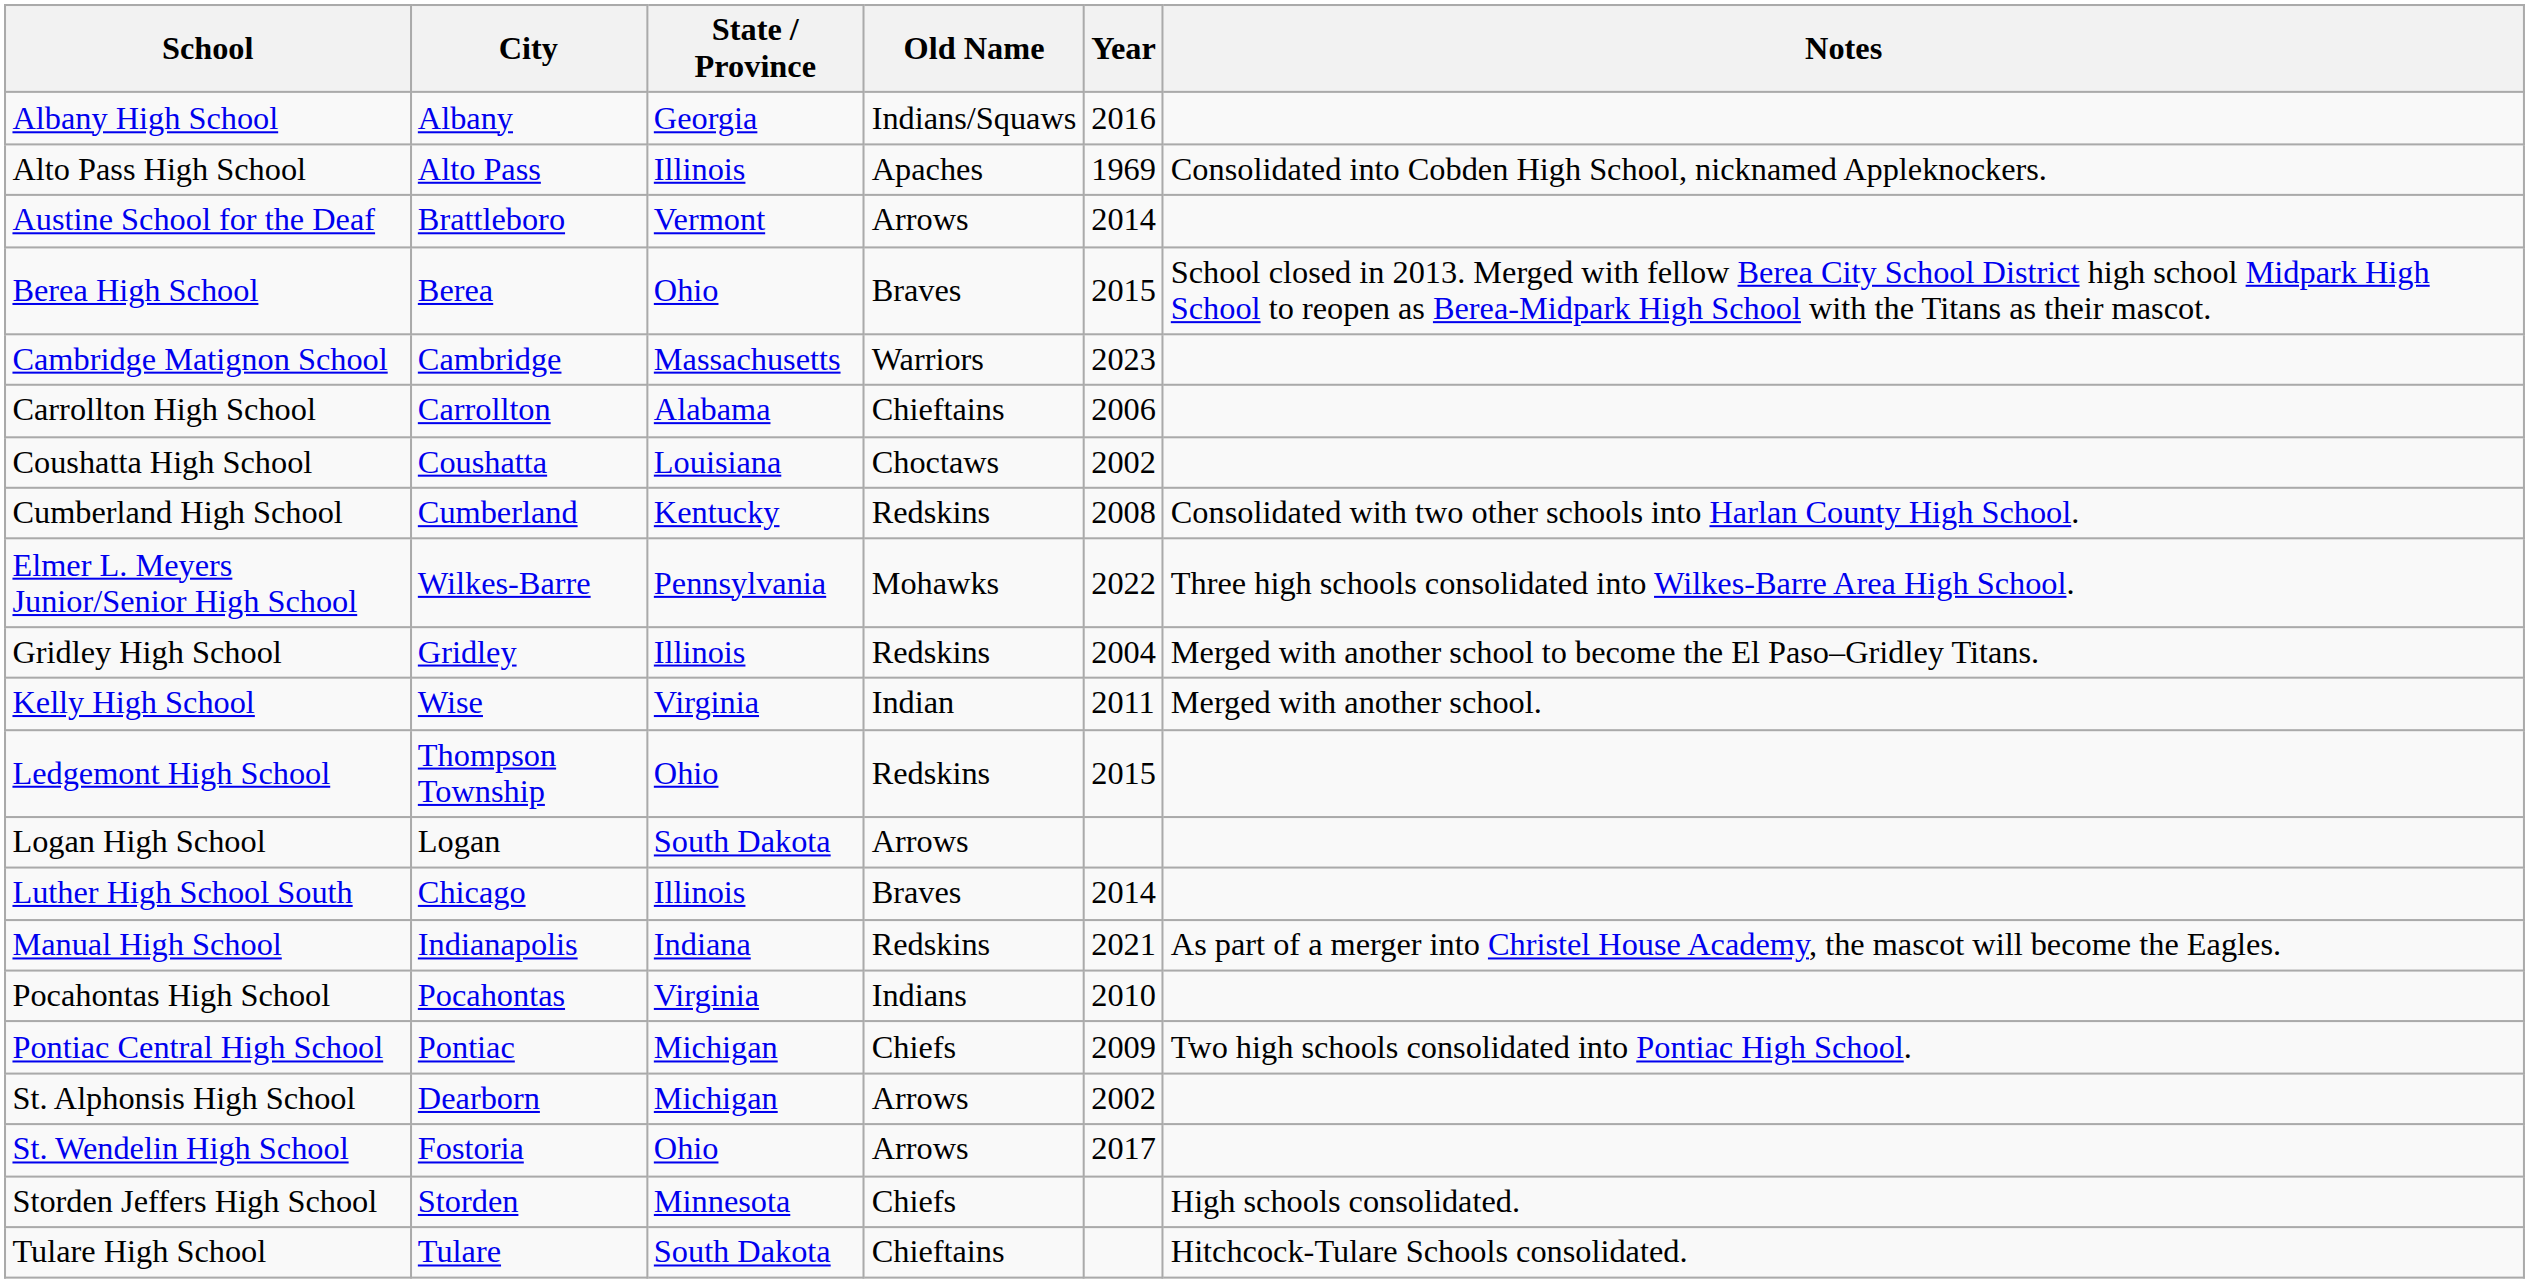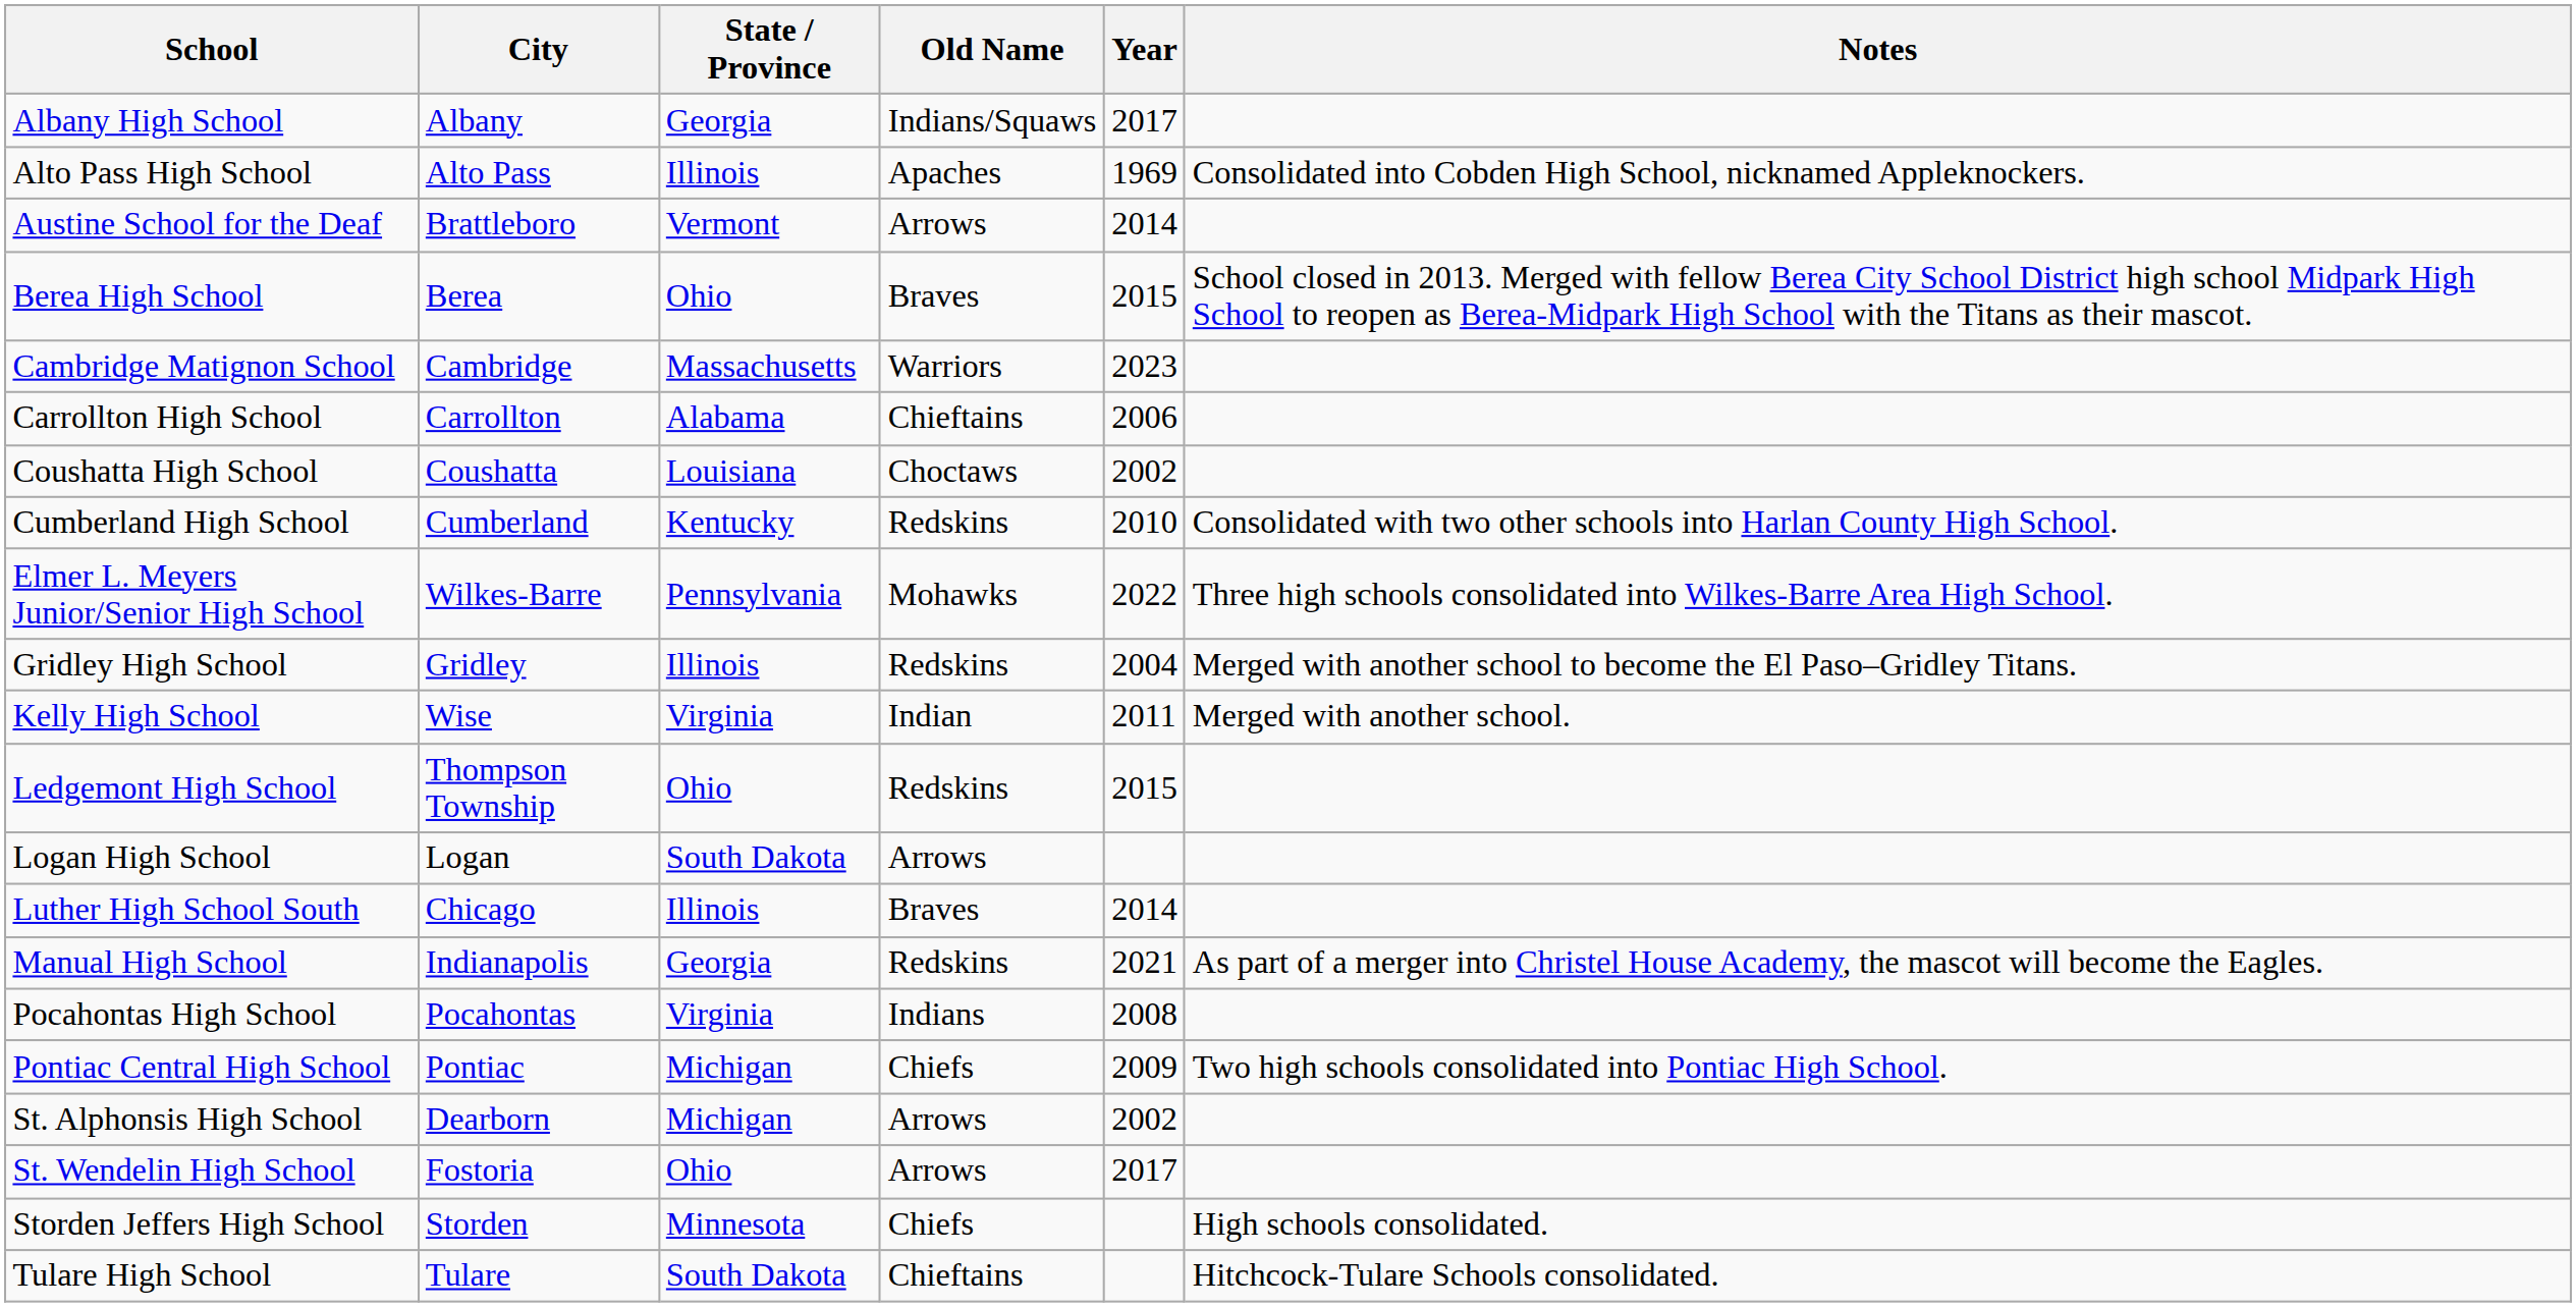 <table class="wikitable sortable" id="closed">
 <tr>
 <th>School</th>
 <th>City</th>
 <th>State / Province</th>
 <th>Old Name</th>
 <th>Year</th>
 <th>Notes</th>
 </tr>
 <tr>
 <td><a href='#'>Albany High School</a></td>
 <td><a href='#'>Albany</a></td>
 <td><a href='#'>Georgia</a></td>
 <td>Indians/Squaws</td>
-<td>2016</td>
+<td>2017</td>
 <td></td>
 </tr>
 <tr>
 <td>Alto Pass High School</td>
 <td><a href='#'>Alto Pass</a></td>
 <td><a href='#'>Illinois</a></td>
 <td>Apaches</td>
 <td>1969</td>
 <td>Consolidated into Cobden High School, nicknamed Appleknockers.</td>
 </tr>
 <tr>
 <td><a href='#'>Austine School for the Deaf</a></td>
 <td><a href='#'>Brattleboro</a></td>
 <td><a href='#'>Vermont</a></td>
 <td>Arrows</td>
 <td>2014</td>
 <td></td>
 </tr>
 <tr>
 <td><a href='#'>Berea High School</a></td>
 <td><a href='#'>Berea</a></td>
 <td><a href='#'>Ohio</a></td>
 <td>Braves</td>
 <td>2015</td>
 <td>School closed in 2013. Merged with fellow <a href='#'>Berea City School District</a> high school <a href='#'>Midpark High School</a> to reopen as <a href='#'>Berea-Midpark High School</a> with the Titans as their mascot.</td>
 </tr>
 <tr>
 <td><a href='#'>Cambridge Matignon School</a></td>
 <td><a href='#'>Cambridge</a></td>
 <td><a href='#'>Massachusetts</a></td>
 <td>Warriors</td>
 <td>2023</td>
 <td></td>
 </tr>
 <tr>
 <td>Carrollton High School</td>
 <td><a href='#'>Carrollton</a></td>
 <td><a href='#'>Alabama</a></td>
 <td>Chieftains</td>
 <td>2006</td>
 <td></td>
 </tr>
 <tr>
 <td>Coushatta High School</td>
 <td><a href='#'>Coushatta</a></td>
 <td><a href='#'>Louisiana</a></td>
 <td>Choctaws</td>
 <td>2002</td>
 <td></td>
 </tr>
 <tr>
 <td>Cumberland High School</td>
 <td><a href='#'>Cumberland</a></td>
 <td><a href='#'>Kentucky</a></td>
 <td>Redskins</td>
-<td>2008</td>
+<td>2010</td>
 <td>Consolidated with two other schools into <a href='#'>Harlan County High School</a>.</td>
 </tr>
 <tr>
 <td><a href='#'>Elmer L. Meyers Junior/Senior High School</a></td>
 <td><a href='#'>Wilkes-Barre</a></td>
 <td><a href='#'>Pennsylvania</a></td>
 <td>Mohawks</td>
 <td>2022</td>
 <td>Three high schools consolidated into <a href='#'>Wilkes-Barre Area High School</a>.</td>
 </tr>
 <tr>
 <td>Gridley High School</td>
 <td><a href='#'>Gridley</a></td>
 <td><a href='#'>Illinois</a></td>
 <td>Redskins</td>
 <td>2004</td>
 <td>Merged with another school to become the El Paso–Gridley Titans.</td>
 </tr>
 <tr>
 <td><a href='#'>Kelly High School</a></td>
 <td><a href='#'>Wise</a></td>
 <td><a href='#'>Virginia</a></td>
 <td>Indian</td>
 <td>2011</td>
 <td>Merged with another school.</td>
 </tr>
 <tr>
 <td><a href='#'>Ledgemont High School</a></td>
 <td><a href='#'>Thompson Township</a></td>
 <td><a href='#'>Ohio</a></td>
 <td>Redskins</td>
 <td>2015</td>
 <td></td>
 </tr>
 <tr>
 <td>Logan High School</td>
 <td>Logan</td>
 <td><a href='#'>South Dakota</a></td>
 <td>Arrows</td>
 <td></td>
 <td></td>
 </tr>
 <tr>
 <td><a href='#'>Luther High School South</a></td>
 <td><a href='#'>Chicago</a></td>
 <td><a href='#'>Illinois</a></td>
 <td>Braves</td>
 <td>2014</td>
 <td></td>
 </tr>
 <tr>
 <td><a href='#'>Manual High School</a></td>
 <td><a href='#'>Indianapolis</a></td>
-<td><a href='#'>Indiana</a></td>
+<td><a href='#'>Georgia</a></td>
 <td>Redskins</td>
 <td>2021</td>
 <td>As part of a merger into <a href='#'>Christel House Academy</a>, the mascot will become the Eagles.</td>
 </tr>
 <tr>
 <td>Pocahontas High School</td>
 <td><a href='#'>Pocahontas</a></td>
 <td><a href='#'>Virginia</a></td>
 <td>Indians</td>
-<td>2010</td>
+<td>2008</td>
 <td></td>
 </tr>
 <tr>
 <td><a href='#'>Pontiac Central High School</a></td>
 <td><a href='#'>Pontiac</a></td>
 <td><a href='#'>Michigan</a></td>
 <td>Chiefs</td>
 <td>2009</td>
 <td>Two high schools consolidated into <a href='#'>Pontiac High School</a>.</td>
 </tr>
 <tr>
 <td>St. Alphonsis High School</td>
 <td><a href='#'>Dearborn</a></td>
 <td><a href='#'>Michigan</a></td>
 <td>Arrows</td>
 <td>2002</td>
 <td></td>
 </tr>
 <tr>
 <td><a href='#'>St. Wendelin High School</a></td>
 <td><a href='#'>Fostoria</a></td>
 <td><a href='#'>Ohio</a></td>
 <td>Arrows</td>
 <td>2017</td>
 <td></td>
 </tr>
 <tr>
 <td>Storden Jeffers High School</td>
 <td><a href='#'>Storden</a></td>
 <td><a href='#'>Minnesota</a></td>
 <td>Chiefs</td>
 <td></td>
 <td>High schools consolidated.</td>
 </tr>
 <tr>
 <td>Tulare High School</td>
 <td><a href='#'>Tulare</a></td>
 <td><a href='#'>South Dakota</a></td>
 <td>Chieftains</td>
 <td></td>
 <td>Hitchcock-Tulare Schools consolidated.</td>
 </tr>
 </table>
